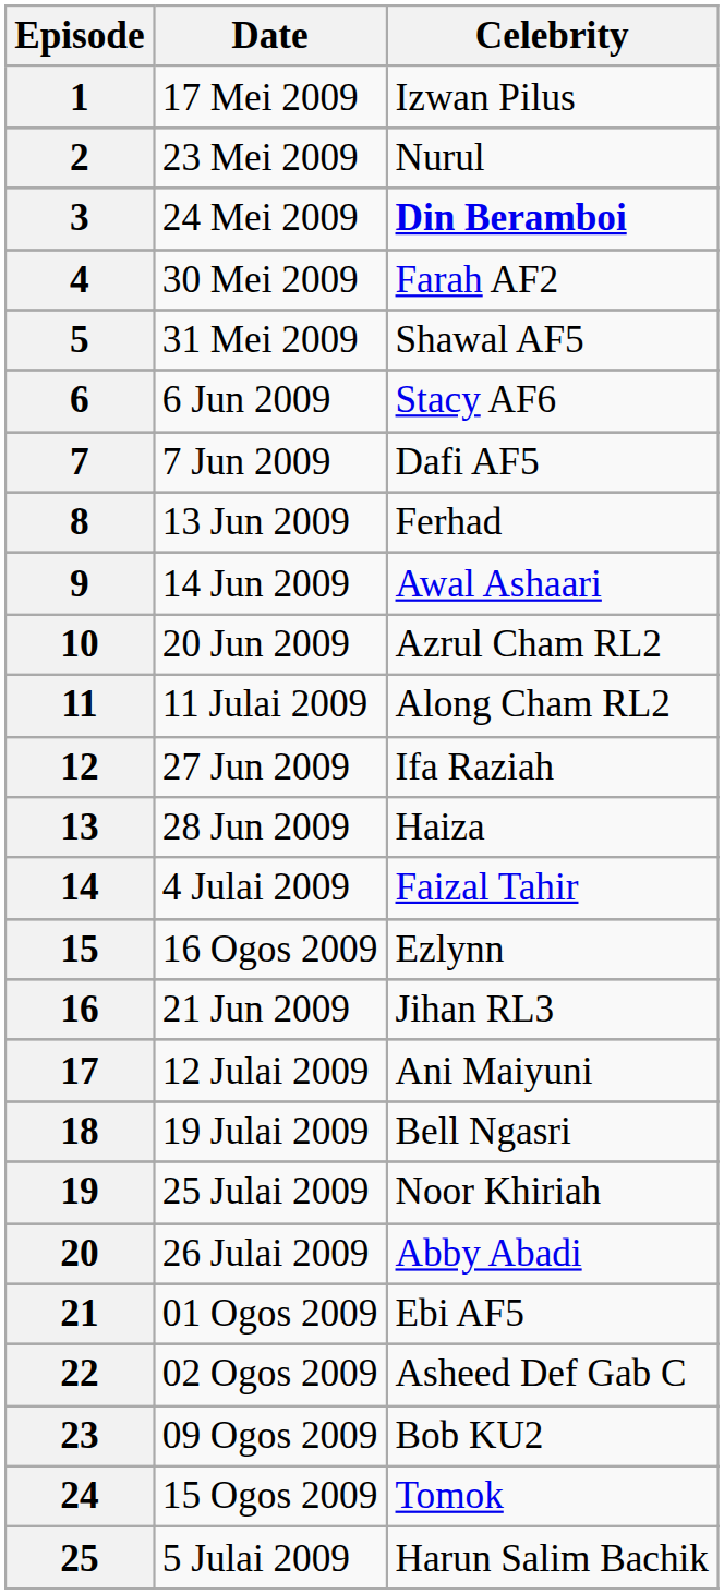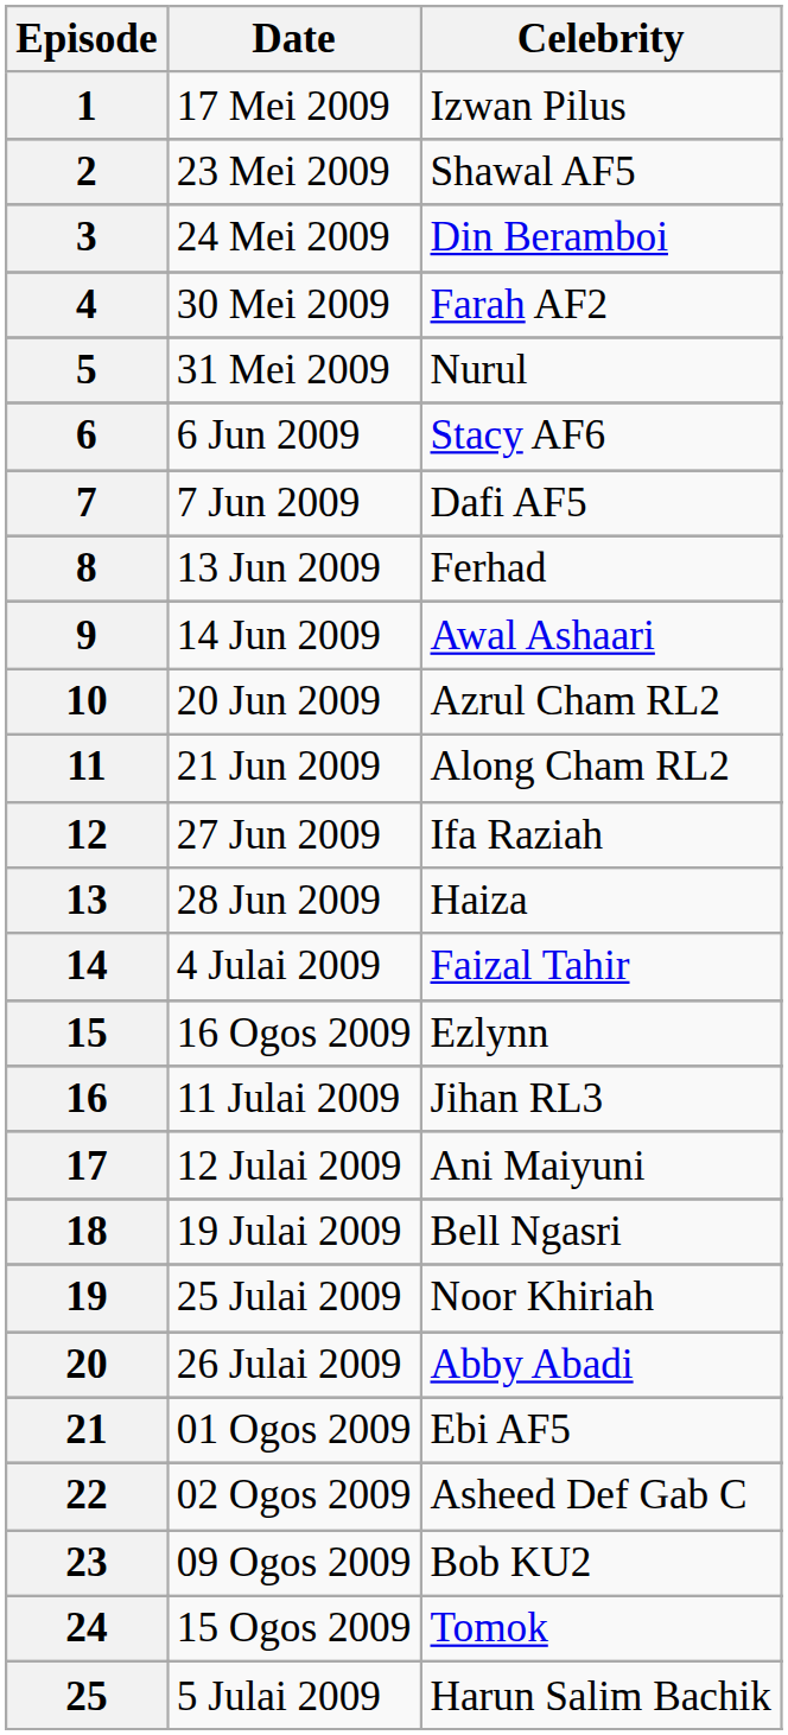 <table class="wikitable">
 <tr>
 <th>Episode</th>
 <th>Date</th>
 <th>Celebrity</th>
 </tr>
 <tr>
 <th>1</th>
 <td>17 Mei 2009</td>
 <td>Izwan Pilus</td>
 </tr>
 <tr>
 </tr>
 <tr>
 <th>2</th>
 <td>23 Mei 2009</td>
-<td>Nurul</td>
+<td>Shawal AF5</td>
 </tr>
 <tr>
 </tr>
 <tr>
 <th>3</th>
 <td>24 Mei 2009</td>
-<td><strong><a href='#'>Din Beramboi</a></strong></td>
+<td><a href='#'>Din Beramboi</a></td>
 </tr>
 <tr>
 </tr>
 <tr>
 <th>4</th>
 <td>30 Mei 2009</td>
 <td><a href='#'>Farah</a> AF2</td>
 </tr>
 <tr>
 </tr>
 <tr>
 <th>5</th>
 <td>31 Mei 2009</td>
-<td>Shawal AF5</td>
+<td>Nurul</td>
 </tr>
 <tr>
 </tr>
 <tr>
 <th>6</th>
 <td>6 Jun 2009</td>
 <td><a href='#'>Stacy</a> AF6</td>
 </tr>
 <tr>
 </tr>
 <tr>
 <th>7</th>
 <td>7 Jun 2009</td>
 <td>Dafi AF5</td>
 </tr>
 <tr>
 </tr>
 <tr>
 <th>8</th>
 <td>13 Jun 2009</td>
 <td>Ferhad</td>
 </tr>
 <tr>
 </tr>
 <tr>
 <th>9</th>
 <td>14 Jun 2009</td>
 <td><a href='#'>Awal Ashaari</a></td>
 </tr>
 <tr>
 </tr>
 <tr>
 <th>10</th>
 <td>20 Jun 2009</td>
 <td>Azrul Cham RL2</td>
 </tr>
 <tr>
 </tr>
 <tr>
 <th>11</th>
-<td>11 Julai 2009</td>
+<td>21 Jun 2009</td>
 <td>Along Cham RL2</td>
 </tr>
 <tr>
 </tr>
 <tr>
 <th>12</th>
 <td>27 Jun 2009</td>
 <td>Ifa Raziah</td>
 </tr>
 <tr>
 </tr>
 <tr>
 <th>13</th>
 <td>28 Jun 2009</td>
 <td>Haiza</td>
 </tr>
 <tr>
 </tr>
 <tr>
 <th>14</th>
 <td>4 Julai 2009</td>
 <td><a href='#'>Faizal Tahir</a></td>
 </tr>
 <tr>
 </tr>
 <tr>
 <th>15</th>
 <td>16 Ogos 2009</td>
 <td>Ezlynn</td>
 </tr>
 <tr>
 </tr>
 <tr>
 <th>16</th>
-<td>21 Jun 2009</td>
+<td>11 Julai 2009</td>
 <td>Jihan RL3</td>
 </tr>
 <tr>
 </tr>
 <tr>
 <th>17</th>
 <td>12 Julai 2009</td>
 <td>Ani Maiyuni</td>
 </tr>
 <tr>
 </tr>
 <tr>
 <th>18</th>
 <td>19 Julai 2009</td>
 <td>Bell Ngasri</td>
 </tr>
 <tr>
 </tr>
 <tr>
 <th>19</th>
 <td>25 Julai 2009</td>
 <td>Noor Khiriah</td>
 </tr>
 <tr>
 </tr>
 <tr>
 <th>20</th>
 <td>26 Julai 2009</td>
 <td><a href='#'>Abby Abadi</a></td>
 </tr>
 <tr>
 </tr>
 <tr>
 <th>21</th>
 <td>01 Ogos 2009</td>
 <td>Ebi AF5</td>
 </tr>
 <tr>
 </tr>
 <tr>
 <th>22</th>
 <td>02 Ogos 2009</td>
 <td>Asheed Def Gab C</td>
 </tr>
 <tr>
 </tr>
 <tr>
 <th>23</th>
 <td>09 Ogos 2009</td>
 <td>Bob KU2</td>
 </tr>
 <tr>
 </tr>
 <tr>
 <th>24</th>
 <td>15 Ogos 2009</td>
 <td><a href='#'>Tomok</a></td>
 </tr>
 <tr>
 </tr>
 <tr>
 <th>25</th>
 <td>5 Julai 2009</td>
 <td>Harun Salim Bachik</td>
 </tr>
 <tr>
 </tr>
 </table>
